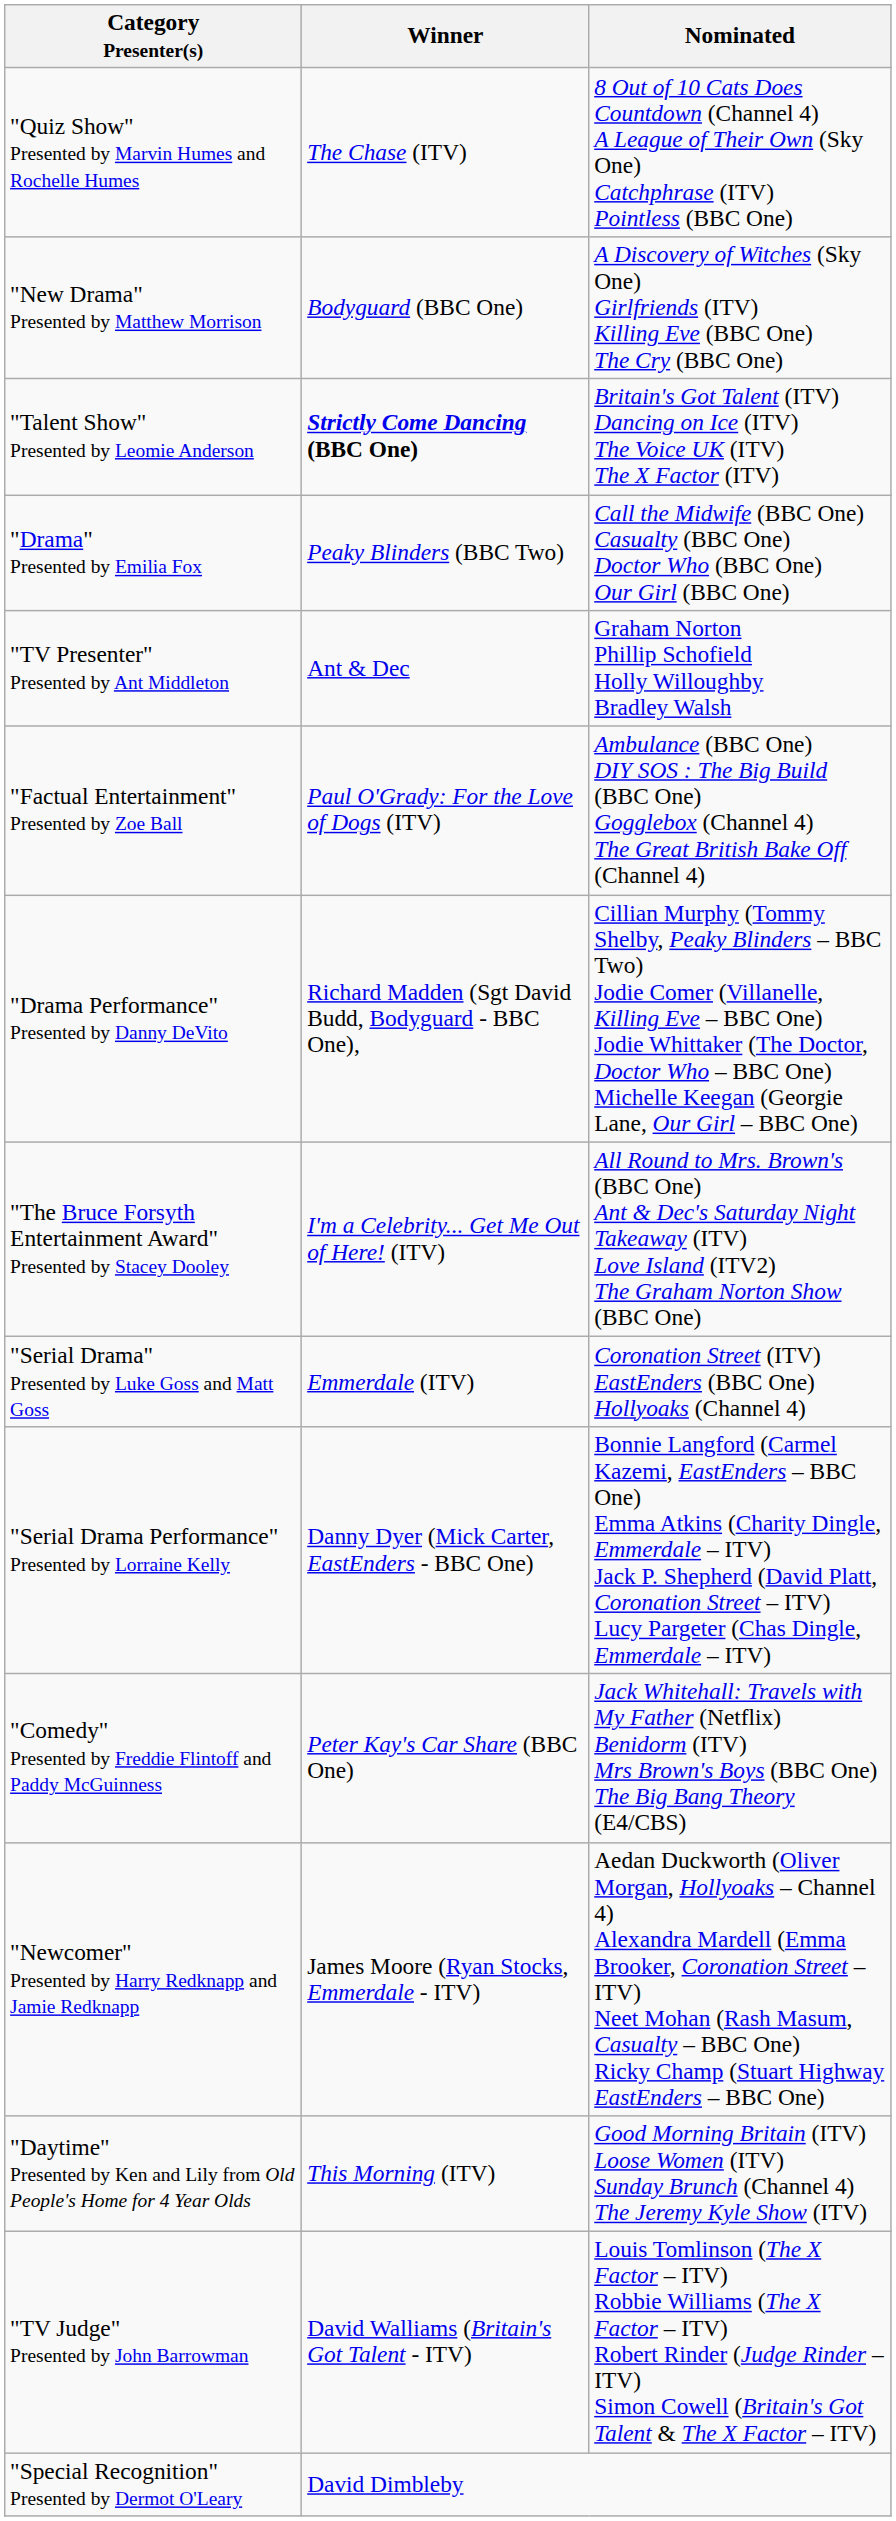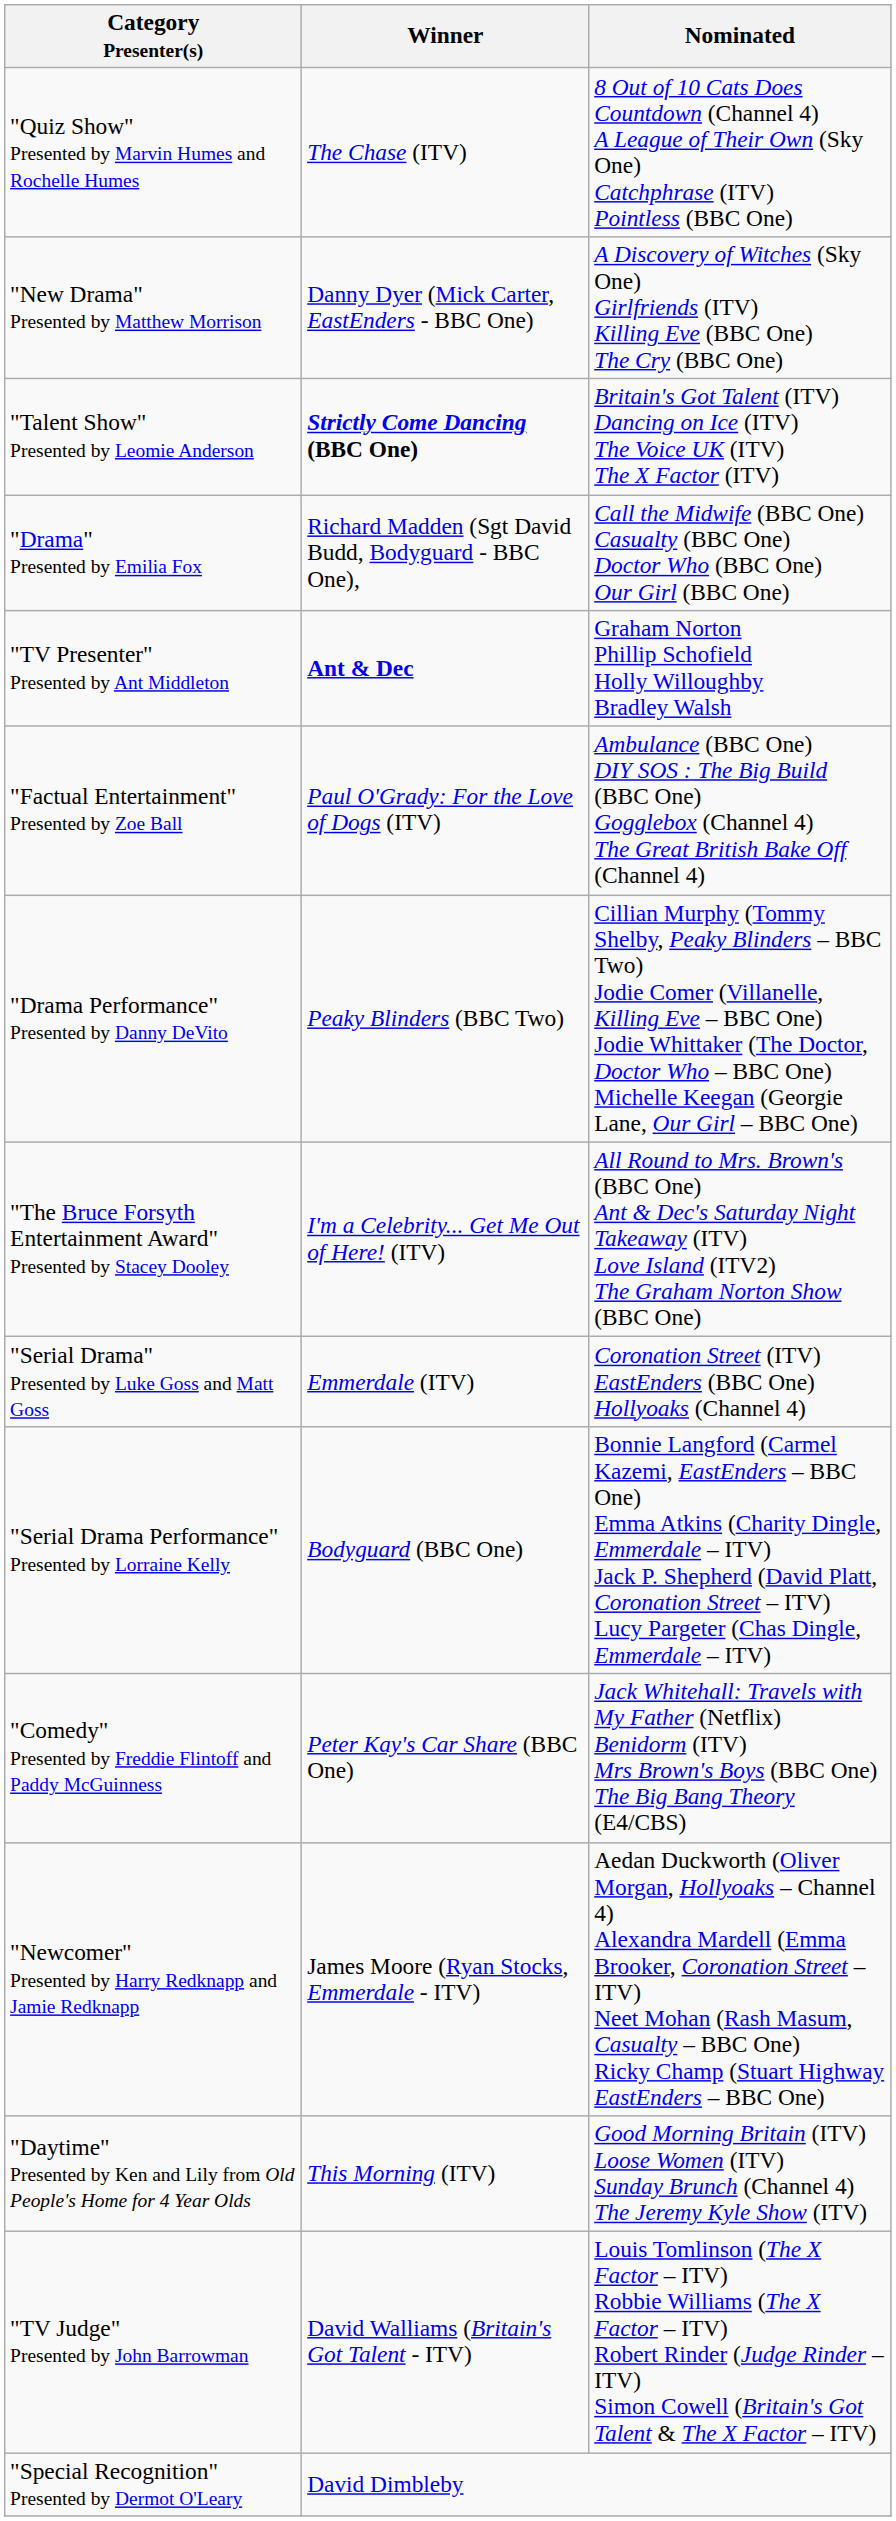 <table class="wikitable sortable">
 <tr>
 <th>Category<br><small>Presenter(s)</small></th>
 <th>Winner</th>
 <th>Nominated</th>
 </tr>
 <tr>
 <td>"Quiz Show"<br><small>Presented by <a href='#'>Marvin Humes</a> and <a href='#'>Rochelle Humes</a></small></td>
 <td><em><a href='#'>The Chase</a></em> (ITV)</td>
 <td><em><a href='#'>8 Out of 10 Cats Does Countdown</a></em> (Channel 4)<br><em><a href='#'>A League of Their Own</a></em> (Sky One)<br><em><a href='#'>Catchphrase</a></em> (ITV)<br><em><a href='#'>Pointless</a></em> (BBC One)<br></td>
 </tr>
 <tr>
 <td>"New Drama"<br><small>Presented by <a href='#'>Matthew Morrison</a></small></td>
-<td><em><a href='#'>Bodyguard</a></em> (BBC One)</td>
+<td><a href='#'>Danny Dyer</a> (<a href='#'>Mick Carter</a>, <em><a href='#'>EastEnders</a></em> - BBC One)</td>
 <td><em><a href='#'>A Discovery of Witches</a></em> (Sky One)<br><em><a href='#'>Girlfriends</a></em> (ITV)<br> <em><a href='#'>Killing Eve</a></em> (BBC One)<br> <em><a href='#'>The Cry</a></em> (BBC One)</td>
 </tr>
 <tr>
 <td>"Talent Show"<br><small>Presented by <a href='#'>Leomie Anderson</a></small></td>
 <td><strong><em><a href='#'>Strictly Come Dancing</a></em> (BBC One)</strong></td>
 <td><em><a href='#'>Britain's Got Talent</a></em> (ITV)<br><em><a href='#'>Dancing on Ice</a></em> (ITV)<br><em><a href='#'>The Voice UK</a></em> (ITV)<br><em><a href='#'>The X Factor</a></em> (ITV)</td>
 </tr>
 <tr>
 <td>"<a href='#'>Drama</a>"<br><small>Presented by <a href='#'>Emilia Fox</a></small></td>
-<td><a href='#'><em>Peaky Blinders</em></a> (BBC Two)</td>
+<td><a href='#'>Richard Madden</a> (Sgt David Budd, <a href='#'>Bodyguard</a> - BBC One),</td>
 <td><em><a href='#'>Call the Midwife</a></em> (BBC One)<br><em><a href='#'>Casualty</a></em> (BBC One)<br><em><a href='#'>Doctor Who</a></em> (BBC One)<br><em><a href='#'>Our Girl</a></em> (BBC One)<br></td>
 </tr>
 <tr>
 <td>"TV Presenter"<br><small>Presented by <a href='#'>Ant Middleton</a></small></td>
-<td><a href='#'>Ant & Dec</a></td>
+<td><strong><a href='#'>Ant & Dec</a></strong></td>
 <td><a href='#'>Graham Norton</a><br><a href='#'>Phillip Schofield</a><br><a href='#'>Holly Willoughby</a><br><a href='#'>Bradley Walsh</a></td>
 </tr>
 <tr>
 <td>"Factual Entertainment"<br><small>Presented by <a href='#'>Zoe Ball</a></small></td>
 <td><em><a href='#'>Paul O'Grady: For the Love of Dogs</a></em> (ITV)</td>
 <td><em><a href='#'>Ambulance</a></em> (BBC One)<br><em><a href='#'>DIY SOS : The Big Build</a></em> (BBC One)<br><em><a href='#'>Gogglebox</a></em> (Channel 4)<br><em><a href='#'>The Great British Bake Off</a></em> (Channel 4)</td>
 </tr>
 <tr>
 <td>"Drama Performance"<br><small>Presented by <a href='#'>Danny DeVito</a></small></td>
-<td><a href='#'>Richard Madden</a> (Sgt David Budd, <a href='#'>Bodyguard</a> - BBC One),</td>
+<td><a href='#'><em>Peaky Blinders</em></a> (BBC Two)</td>
 <td><a href='#'>Cillian Murphy</a> (<a href='#'>Tommy Shelby</a>, <em><a href='#'>Peaky Blinders</a></em> – BBC Two)<br><a href='#'>Jodie Comer</a> (<a href='#'>Villanelle</a>, <em><a href='#'>Killing Eve</a></em> – BBC One)<br><a href='#'>Jodie Whittaker</a> (<a href='#'>The Doctor</a>, <em><a href='#'>Doctor Who</a></em> – BBC One)<br><a href='#'>Michelle Keegan</a> (Georgie Lane, <em><a href='#'>Our Girl</a></em> – BBC One)</td>
 </tr>
 <tr>
 <td>"The <a href='#'>Bruce Forsyth</a> Entertainment Award"<br><small>Presented by <a href='#'>Stacey Dooley</a></small></td>
 <td><em><a href='#'>I'm a Celebrity... Get Me Out of Here!</a></em> (ITV)</td>
 <td><em><a href='#'>All Round to Mrs. Brown's</a></em> (BBC One)<br><em><a href='#'>Ant & Dec's Saturday Night Takeaway</a></em> (ITV)<br><em><a href='#'>Love Island</a></em> (ITV2)<br><em><a href='#'>The Graham Norton Show</a></em> (BBC One)</td>
 </tr>
 <tr>
 <td>"Serial Drama"<br><small>Presented by <a href='#'>Luke Goss</a> and <a href='#'>Matt Goss</a></small></td>
 <td><em><a href='#'>Emmerdale</a></em> (ITV)</td>
 <td><em><a href='#'>Coronation Street</a></em> (ITV)<br><em><a href='#'>EastEnders</a></em> (BBC One)<br><em><a href='#'>Hollyoaks</a></em> (Channel 4)</td>
 </tr>
 <tr>
 <td>"Serial Drama Performance"<br><small>Presented by <a href='#'>Lorraine Kelly</a></small></td>
-<td><a href='#'>Danny Dyer</a> (<a href='#'>Mick Carter</a>, <em><a href='#'>EastEnders</a></em> - BBC One)</td>
+<td><em><a href='#'>Bodyguard</a></em> (BBC One)</td>
 <td><a href='#'>Bonnie Langford</a> (<a href='#'>Carmel Kazemi</a>, <em><a href='#'>EastEnders</a></em> – BBC One)<br><a href='#'>Emma Atkins</a> (<a href='#'>Charity Dingle</a>, <em><a href='#'>Emmerdale</a></em> – ITV)<br><a href='#'>Jack P. Shepherd</a> (<a href='#'>David Platt</a>, <em><a href='#'>Coronation Street</a></em> – ITV)<br><a href='#'>Lucy Pargeter</a> (<a href='#'>Chas Dingle</a>, <em><a href='#'>Emmerdale</a></em> – ITV)</td>
 </tr>
 <tr>
 <td>"Comedy"<br><small>Presented by <a href='#'>Freddie Flintoff</a> and <a href='#'>Paddy McGuinness</a></small></td>
 <td><em><a href='#'>Peter Kay's Car Share</a></em> (BBC One)</td>
 <td><em><a href='#'>Jack Whitehall: Travels with My Father</a></em> (Netflix)<br><em><a href='#'>Benidorm</a></em> (ITV)<br><em><a href='#'>Mrs Brown's Boys</a></em> (BBC One)<br><em><a href='#'>The Big Bang Theory</a></em> (E4/CBS)</td>
 </tr>
 <tr>
 <td>"Newcomer"<br><small>Presented by <a href='#'>Harry Redknapp</a> and <a href='#'>Jamie Redknapp</a></small></td>
 <td>James Moore (<a href='#'>Ryan Stocks</a>, <em><a href='#'>Emmerdale</a></em> - ITV)</td>
 <td>Aedan Duckworth (<a href='#'>Oliver Morgan</a>, <em><a href='#'>Hollyoaks</a></em> – Channel 4)<br><a href='#'>Alexandra Mardell</a> (<a href='#'>Emma Brooker</a>, <em><a href='#'>Coronation Street</a></em> – ITV)<br><a href='#'>Neet Mohan</a> (<a href='#'>Rash Masum</a>, <em><a href='#'>Casualty</a></em> – BBC One)<br><a href='#'>Ricky Champ</a> (<a href='#'>Stuart Highway</a>  <em><a href='#'>EastEnders</a></em> – BBC One)</td>
 </tr>
 <tr>
 <td>"Daytime"<br><small>Presented by Ken and Lily from <em>Old People's Home for 4 Year Olds</em></small></td>
 <td><em><a href='#'>This Morning</a></em> (ITV)</td>
 <td><em><a href='#'>Good Morning Britain</a></em> (ITV) <br><em><a href='#'>Loose Women</a></em> (ITV) <br><em><a href='#'>Sunday Brunch</a></em> (Channel 4)<br><em><a href='#'>The Jeremy Kyle Show</a></em> (ITV)</td>
 </tr>
 <tr>
 <td>"TV Judge"<br><small>Presented by <a href='#'>John Barrowman</a></small></td>
 <td><a href='#'>David Walliams</a> (<em><a href='#'>Britain's Got Talent</a></em> - ITV)</td>
 <td><a href='#'>Louis Tomlinson</a> (<em><a href='#'>The X Factor</a></em> – ITV)<br><a href='#'>Robbie Williams</a> (<em><a href='#'>The X Factor</a></em> – ITV)<br><a href='#'>Robert Rinder</a> (<em><a href='#'>Judge Rinder</a></em> – ITV)<br><a href='#'>Simon Cowell</a> (<em><a href='#'>Britain's Got Talent</a></em> & <em><a href='#'>The X Factor</a></em> – ITV)</td>
 </tr>
 <tr>
 <td>"Special Recognition"<br><small>Presented by <a href='#'>Dermot O'Leary</a></small></td>
 <td colspan=2><a href='#'>David Dimbleby</a></td>
 </tr>
 </table>
